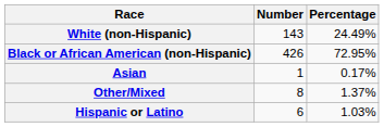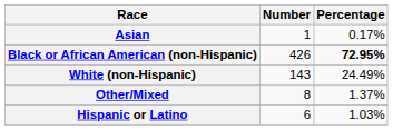 <table class="wikitable" style="text-align:right">
 <tr>
 <th scope="col">Race</th>
 <th scope="col">Number</th>
 <th scope="col">Percentage</th>
 </tr>
 <tr>
-<th scope="row"><a href='#'>White</a> (non-Hispanic)</th>
-<td>143</td>
-<td>24.49%</td>
+<th scope="row"><a href='#'>Asian</a></th>
+<td>1</td>
+<td>0.17%</td>
 </tr>
 <tr>
 <th scope="row"><a href='#'>Black or African American</a> (non-Hispanic)</th>
 <td>426</td>
-<td>72.95%</td>
+<td><strong>72.95%</strong></td>
 </tr>
 <tr>
-<th scope="row"><a href='#'>Asian</a></th>
-<td>1</td>
-<td>0.17%</td>
+<th scope="row"><a href='#'>White</a> (non-Hispanic)</th>
+<td>143</td>
+<td>24.49%</td>
 </tr>
 <tr>
 <th scope="row"><a href='#'>Other/Mixed</a></th>
 <td>8</td>
 <td>1.37%</td>
 </tr>
 <tr>
 <th scope="row"><a href='#'>Hispanic</a> or <a href='#'>Latino</a></th>
 <td>6</td>
 <td>1.03%</td>
 </tr>
 </table>
